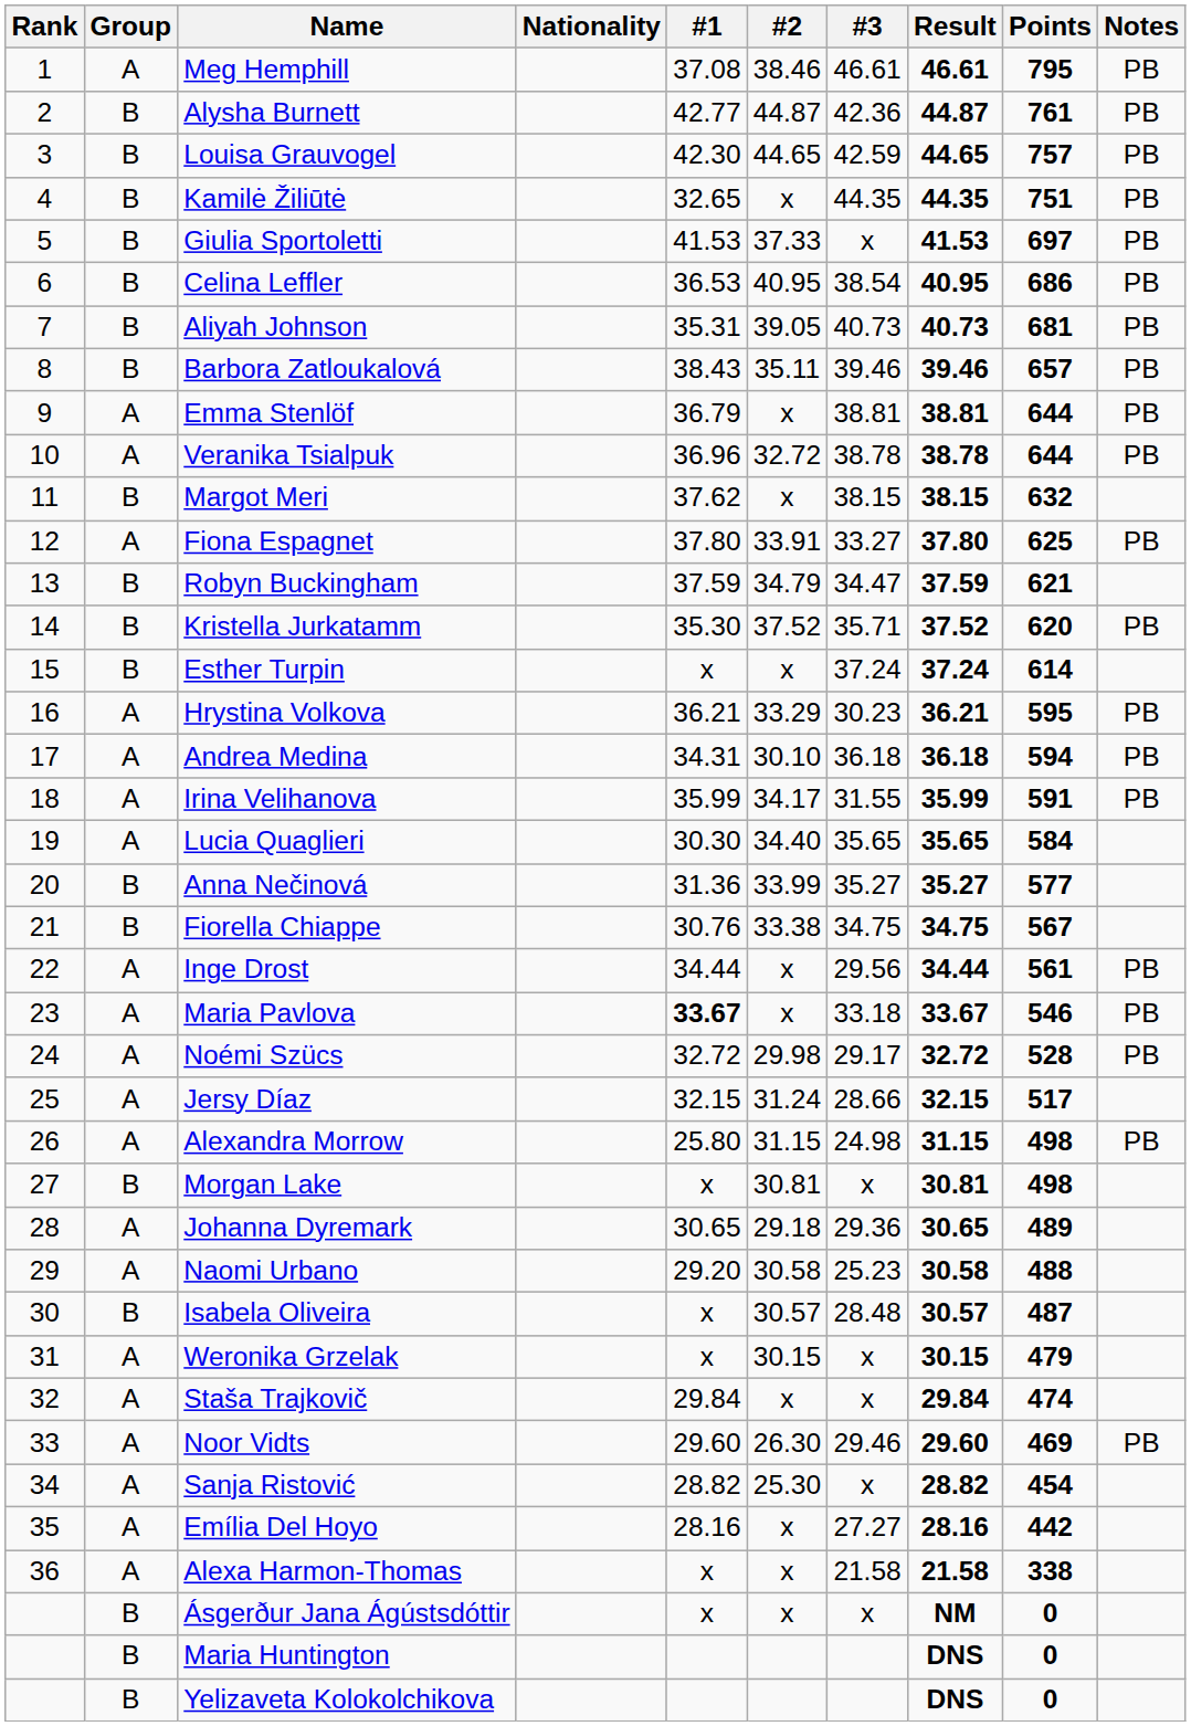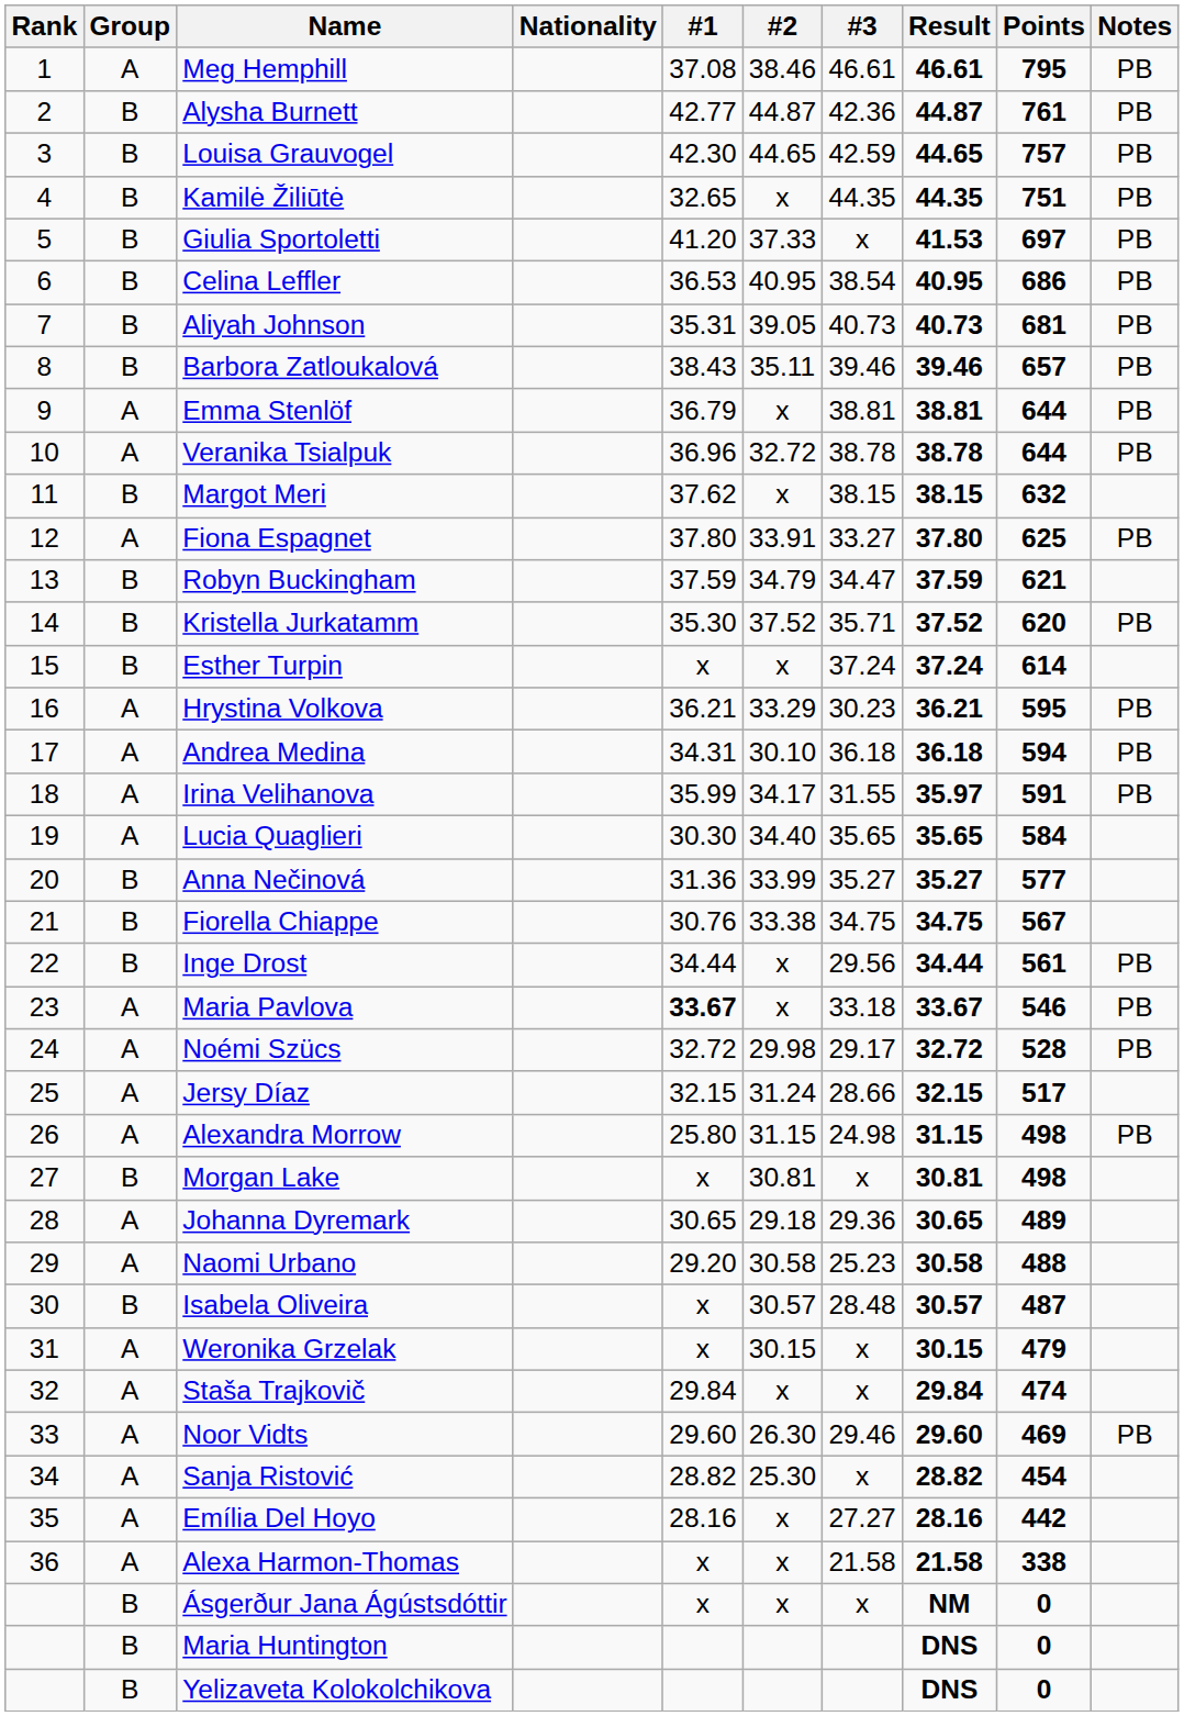 <table class="wikitable sortable" style="text-align:center">
 <tr>
 <th>Rank</th>
 <th>Group</th>
 <th>Name</th>
 <th>Nationality</th>
 <th>#1</th>
 <th>#2</th>
 <th>#3</th>
 <th>Result</th>
 <th>Points</th>
 <th>Notes</th>
 </tr>
 <tr>
 <td>1</td>
 <td>A</td>
 <td align=left><a href='#'>Meg Hemphill</a></td>
 <td align=left></td>
 <td>37.08</td>
 <td>38.46</td>
 <td>46.61</td>
 <td><strong>46.61</strong></td>
 <td><strong>795</strong></td>
 <td>PB</td>
 </tr>
 <tr>
 <td>2</td>
 <td>B</td>
 <td align=left><a href='#'>Alysha Burnett</a></td>
 <td align=left></td>
 <td>42.77</td>
 <td>44.87</td>
 <td>42.36</td>
 <td><strong>44.87</strong></td>
 <td><strong>761</strong></td>
 <td>PB</td>
 </tr>
 <tr>
 <td>3</td>
 <td>B</td>
 <td align=left><a href='#'>Louisa Grauvogel</a></td>
 <td align=left></td>
 <td>42.30</td>
 <td>44.65</td>
 <td>42.59</td>
 <td><strong>44.65</strong></td>
 <td><strong>757</strong></td>
 <td>PB</td>
 </tr>
 <tr>
 <td>4</td>
 <td>B</td>
 <td align=left><a href='#'>Kamilė Žiliūtė</a></td>
 <td align=left></td>
 <td>32.65</td>
 <td>x</td>
 <td>44.35</td>
 <td><strong>44.35</strong></td>
 <td><strong>751</strong></td>
 <td>PB</td>
 </tr>
 <tr>
 <td>5</td>
 <td>B</td>
 <td align=left><a href='#'>Giulia Sportoletti</a></td>
 <td align=left></td>
-<td>41.53</td>
+<td>41.20</td>
 <td>37.33</td>
 <td>x</td>
 <td><strong>41.53</strong></td>
 <td><strong>697</strong></td>
 <td>PB</td>
 </tr>
 <tr>
 <td>6</td>
 <td>B</td>
 <td align=left><a href='#'>Celina Leffler</a></td>
 <td align=left></td>
 <td>36.53</td>
 <td>40.95</td>
 <td>38.54</td>
 <td><strong>40.95</strong></td>
 <td><strong>686</strong></td>
 <td>PB</td>
 </tr>
 <tr>
 <td>7</td>
 <td>B</td>
 <td align=left><a href='#'>Aliyah Johnson</a></td>
 <td align=left></td>
 <td>35.31</td>
 <td>39.05</td>
 <td>40.73</td>
 <td><strong>40.73</strong></td>
 <td><strong>681</strong></td>
 <td>PB</td>
 </tr>
 <tr>
 <td>8</td>
 <td>B</td>
 <td align=left><a href='#'>Barbora Zatloukalová</a></td>
 <td align=left></td>
 <td>38.43</td>
 <td>35.11</td>
 <td>39.46</td>
 <td><strong>39.46</strong></td>
 <td><strong>657</strong></td>
 <td>PB</td>
 </tr>
 <tr>
 <td>9</td>
 <td>A</td>
 <td align=left><a href='#'>Emma Stenlöf</a></td>
 <td align=left></td>
 <td>36.79</td>
 <td>x</td>
 <td>38.81</td>
 <td><strong>38.81</strong></td>
 <td><strong>644</strong></td>
 <td>PB</td>
 </tr>
 <tr>
 <td>10</td>
 <td>A</td>
 <td align=left><a href='#'>Veranika Tsialpuk</a></td>
 <td align=left></td>
 <td>36.96</td>
 <td>32.72</td>
 <td>38.78</td>
 <td><strong>38.78</strong></td>
 <td><strong>644</strong></td>
 <td>PB</td>
 </tr>
 <tr>
 <td>11</td>
 <td>B</td>
 <td align=left><a href='#'>Margot Meri</a></td>
 <td align=left></td>
 <td>37.62</td>
 <td>x</td>
 <td>38.15</td>
 <td><strong>38.15</strong></td>
 <td><strong>632</strong></td>
 <td></td>
 </tr>
 <tr>
 <td>12</td>
 <td>A</td>
 <td align=left><a href='#'>Fiona Espagnet</a></td>
 <td align=left></td>
 <td>37.80</td>
 <td>33.91</td>
 <td>33.27</td>
 <td><strong>37.80</strong></td>
 <td><strong>625</strong></td>
 <td>PB</td>
 </tr>
 <tr>
 <td>13</td>
 <td>B</td>
 <td align=left><a href='#'>Robyn Buckingham</a></td>
 <td align=left></td>
 <td>37.59</td>
 <td>34.79</td>
 <td>34.47</td>
 <td><strong>37.59</strong></td>
 <td><strong>621</strong></td>
 <td></td>
 </tr>
 <tr>
 <td>14</td>
 <td>B</td>
 <td align=left><a href='#'>Kristella Jurkatamm</a></td>
 <td align=left></td>
 <td>35.30</td>
 <td>37.52</td>
 <td>35.71</td>
 <td><strong>37.52</strong></td>
 <td><strong>620</strong></td>
 <td>PB</td>
 </tr>
 <tr>
 <td>15</td>
 <td>B</td>
 <td align=left><a href='#'>Esther Turpin</a></td>
 <td align=left></td>
 <td>x</td>
 <td>x</td>
 <td>37.24</td>
 <td><strong>37.24</strong></td>
 <td><strong>614</strong></td>
 <td></td>
 </tr>
 <tr>
 <td>16</td>
 <td>A</td>
 <td align=left><a href='#'>Hrystina Volkova</a></td>
 <td align=left></td>
 <td>36.21</td>
 <td>33.29</td>
 <td>30.23</td>
 <td><strong>36.21</strong></td>
 <td><strong>595</strong></td>
 <td>PB</td>
 </tr>
 <tr>
 <td>17</td>
 <td>A</td>
 <td align=left><a href='#'>Andrea Medina</a></td>
 <td align=left></td>
 <td>34.31</td>
 <td>30.10</td>
 <td>36.18</td>
 <td><strong>36.18</strong></td>
 <td><strong>594</strong></td>
 <td>PB</td>
 </tr>
 <tr>
 <td>18</td>
 <td>A</td>
 <td align=left><a href='#'>Irina Velihanova</a></td>
 <td align=left></td>
 <td>35.99</td>
 <td>34.17</td>
 <td>31.55</td>
-<td><strong>35.99</strong></td>
+<td><strong>35.97</strong></td>
 <td><strong>591</strong></td>
 <td>PB</td>
 </tr>
 <tr>
 <td>19</td>
 <td>A</td>
 <td align=left><a href='#'>Lucia Quaglieri</a></td>
 <td align=left></td>
 <td>30.30</td>
 <td>34.40</td>
 <td>35.65</td>
 <td><strong>35.65</strong></td>
 <td><strong>584</strong></td>
 <td></td>
 </tr>
 <tr>
 <td>20</td>
 <td>B</td>
 <td align=left><a href='#'>Anna Nečinová</a></td>
 <td align=left></td>
 <td>31.36</td>
 <td>33.99</td>
 <td>35.27</td>
 <td><strong>35.27</strong></td>
 <td><strong>577</strong></td>
 <td></td>
 </tr>
 <tr>
 <td>21</td>
 <td>B</td>
 <td align=left><a href='#'>Fiorella Chiappe</a></td>
 <td align=left></td>
 <td>30.76</td>
 <td>33.38</td>
 <td>34.75</td>
 <td><strong>34.75</strong></td>
 <td><strong>567</strong></td>
 <td></td>
 </tr>
 <tr>
 <td>22</td>
-<td>A</td>
+<td>B</td>
 <td align=left><a href='#'>Inge Drost</a></td>
 <td align=left></td>
 <td>34.44</td>
 <td>x</td>
 <td>29.56</td>
 <td><strong>34.44</strong></td>
 <td><strong>561</strong></td>
 <td>PB</td>
 </tr>
 <tr>
 <td>23</td>
 <td>A</td>
 <td align=left><a href='#'>Maria Pavlova</a></td>
 <td align=left></td>
 <td><strong>33.67</strong></td>
 <td>x</td>
 <td>33.18</td>
 <td><strong>33.67</strong></td>
 <td><strong>546</strong></td>
 <td>PB</td>
 </tr>
 <tr>
 <td>24</td>
 <td>A</td>
 <td align=left><a href='#'>Noémi Szücs</a></td>
 <td align=left></td>
 <td>32.72</td>
 <td>29.98</td>
 <td>29.17</td>
 <td><strong>32.72</strong></td>
 <td><strong>528</strong></td>
 <td>PB</td>
 </tr>
 <tr>
 <td>25</td>
 <td>A</td>
 <td align=left><a href='#'>Jersy Díaz</a></td>
 <td align=left></td>
 <td>32.15</td>
 <td>31.24</td>
 <td>28.66</td>
 <td><strong>32.15</strong></td>
 <td><strong>517</strong></td>
 <td></td>
 </tr>
 <tr>
 <td>26</td>
 <td>A</td>
 <td align=left><a href='#'>Alexandra Morrow</a></td>
 <td align=left></td>
 <td>25.80</td>
 <td>31.15</td>
 <td>24.98</td>
 <td><strong>31.15</strong></td>
 <td><strong>498</strong></td>
 <td>PB</td>
 </tr>
 <tr>
 <td>27</td>
 <td>B</td>
 <td align=left><a href='#'>Morgan Lake</a></td>
 <td align=left></td>
 <td>x</td>
 <td>30.81</td>
 <td>x</td>
 <td><strong>30.81</strong></td>
 <td><strong>498</strong></td>
 <td></td>
 </tr>
 <tr>
 <td>28</td>
 <td>A</td>
 <td align=left><a href='#'>Johanna Dyremark</a></td>
 <td align=left></td>
 <td>30.65</td>
 <td>29.18</td>
 <td>29.36</td>
 <td><strong>30.65</strong></td>
 <td><strong>489</strong></td>
 <td></td>
 </tr>
 <tr>
 <td>29</td>
 <td>A</td>
 <td align=left><a href='#'>Naomi Urbano</a></td>
 <td align=left></td>
 <td>29.20</td>
 <td>30.58</td>
 <td>25.23</td>
 <td><strong>30.58</strong></td>
 <td><strong>488</strong></td>
 <td></td>
 </tr>
 <tr>
 <td>30</td>
 <td>B</td>
 <td align=left><a href='#'>Isabela Oliveira</a></td>
 <td align=left></td>
 <td>x</td>
 <td>30.57</td>
 <td>28.48</td>
 <td><strong>30.57</strong></td>
 <td><strong>487</strong></td>
 <td></td>
 </tr>
 <tr>
 <td>31</td>
 <td>A</td>
 <td align=left><a href='#'>Weronika Grzelak</a></td>
 <td align=left></td>
 <td>x</td>
 <td>30.15</td>
 <td>x</td>
 <td><strong>30.15</strong></td>
 <td><strong>479</strong></td>
 <td></td>
 </tr>
 <tr>
 <td>32</td>
 <td>A</td>
 <td align=left><a href='#'>Staša Trajkovič</a></td>
 <td align=left></td>
 <td>29.84</td>
 <td>x</td>
 <td>x</td>
 <td><strong>29.84</strong></td>
 <td><strong>474</strong></td>
 <td></td>
 </tr>
 <tr>
 <td>33</td>
 <td>A</td>
 <td align=left><a href='#'>Noor Vidts</a></td>
 <td align=left></td>
 <td>29.60</td>
 <td>26.30</td>
 <td>29.46</td>
 <td><strong>29.60</strong></td>
 <td><strong>469</strong></td>
 <td>PB</td>
 </tr>
 <tr>
 <td>34</td>
 <td>A</td>
 <td align=left><a href='#'>Sanja Ristović</a></td>
 <td align=left></td>
 <td>28.82</td>
 <td>25.30</td>
 <td>x</td>
 <td><strong>28.82</strong></td>
 <td><strong>454</strong></td>
 <td></td>
 </tr>
 <tr>
 <td>35</td>
 <td>A</td>
 <td align=left><a href='#'>Emília Del Hoyo</a></td>
 <td align=left></td>
 <td>28.16</td>
 <td>x</td>
 <td>27.27</td>
 <td><strong>28.16</strong></td>
 <td><strong>442</strong></td>
 <td></td>
 </tr>
 <tr>
 <td>36</td>
 <td>A</td>
 <td align=left><a href='#'>Alexa Harmon-Thomas</a></td>
 <td align=left></td>
 <td>x</td>
 <td>x</td>
 <td>21.58</td>
 <td><strong>21.58</strong></td>
 <td><strong>338</strong></td>
 <td></td>
 </tr>
 <tr>
 <td></td>
 <td>B</td>
 <td align=left><a href='#'>Ásgerður Jana Ágústsdóttir</a></td>
 <td align=left></td>
 <td>x</td>
 <td>x</td>
 <td>x</td>
 <td><strong>NM</strong></td>
 <td><strong>0</strong></td>
 <td></td>
 </tr>
 <tr>
 <td></td>
 <td>B</td>
 <td align=left><a href='#'>Maria Huntington</a></td>
 <td align=left></td>
 <td></td>
 <td></td>
 <td></td>
 <td><strong>DNS</strong></td>
 <td><strong>0</strong></td>
 <td></td>
 </tr>
 <tr>
 <td></td>
 <td>B</td>
 <td align=left><a href='#'>Yelizaveta Kolokolchikova</a></td>
 <td align=left></td>
 <td></td>
 <td></td>
 <td></td>
 <td><strong>DNS</strong></td>
 <td><strong>0</strong></td>
 <td></td>
 </tr>
 </table>
